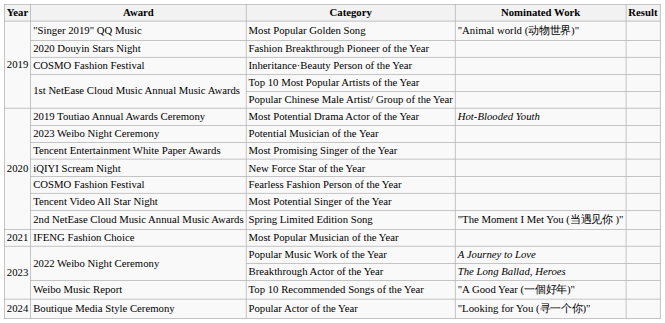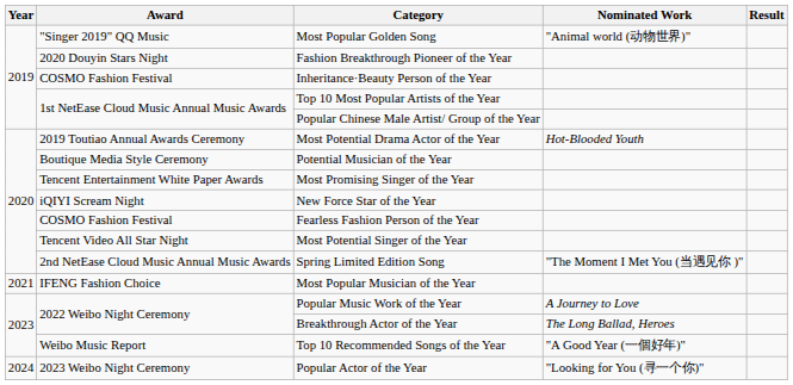 <table class="wikitable">
 <tr>
 <th>Year</th>
 <th>Award</th>
 <th>Category</th>
 <th>Nominated Work</th>
 <th>Result</th>
 </tr>
 <tr>
 <td rowspan="5">2019</td>
 <td>"Singer 2019" QQ Music</td>
 <td>Most Popular Golden Song</td>
 <td>"Animal world (动物世界)"</td>
 <td></td>
 </tr>
 <tr>
 <td>2020 Douyin Stars Night</td>
 <td>Fashion Breakthrough Pioneer of the Year</td>
 <td></td>
 <td></td>
 </tr>
 <tr>
 <td>COSMO Fashion Festival</td>
 <td>Inheritance·Beauty Person of the Year</td>
 <td></td>
 <td></td>
 </tr>
 <tr>
 <td rowspan="2">1st NetEase Cloud Music Annual Music Awards</td>
 <td>Top 10 Most Popular Artists of the Year</td>
 <td></td>
 <td></td>
 </tr>
 <tr>
 <td>Popular Chinese Male Artist/ Group of the Year</td>
 <td></td>
 <td></td>
 </tr>
 <tr>
 <td rowspan="7">2020</td>
 <td>2019 Toutiao Annual Awards Ceremony</td>
 <td>Most Potential Drama Actor of the Year</td>
 <td><em>Hot-Blooded Youth</em></td>
 <td></td>
 </tr>
 <tr>
-<td>2023 Weibo Night Ceremony</td>
+<td>Boutique Media Style Ceremony</td>
 <td>Potential Musician of the Year</td>
 <td></td>
 <td></td>
 </tr>
 <tr>
 <td>Tencent Entertainment White Paper Awards</td>
 <td>Most Promising Singer of the Year</td>
 <td></td>
 <td></td>
 </tr>
 <tr>
 <td>iQIYI Scream Night</td>
 <td>New Force Star of the Year</td>
 <td></td>
 <td></td>
 </tr>
 <tr>
 <td>COSMO Fashion Festival</td>
 <td>Fearless Fashion Person of the Year</td>
 <td></td>
 <td></td>
 </tr>
 <tr>
 <td>Tencent Video All Star Night</td>
 <td>Most Potential Singer of the Year</td>
 <td></td>
 <td></td>
 </tr>
 <tr>
 <td>2nd NetEase Cloud Music Annual Music Awards</td>
 <td>Spring Limited Edition Song</td>
 <td>"The Moment I Met You (当遇见你 )"</td>
 <td></td>
 </tr>
 <tr>
 <td>2021</td>
 <td>IFENG Fashion Choice</td>
 <td>Most Popular Musician of the Year</td>
 <td></td>
 <td></td>
 </tr>
 <tr>
 <td rowspan="3">2023</td>
 <td rowspan="2">2022 Weibo Night Ceremony</td>
 <td>Popular Music Work of the Year</td>
 <td><em>A Journey to Love</em></td>
 <td></td>
 </tr>
 <tr>
 <td>Breakthrough Actor of the Year</td>
 <td><em>The Long Ballad, Heroes</em></td>
 <td></td>
 </tr>
 <tr>
 <td>Weibo Music Report</td>
 <td>Top 10 Recommended Songs of the Year</td>
 <td>"A Good Year (一個好年)"</td>
 <td></td>
 </tr>
 <tr>
 <td>2024</td>
-<td>Boutique Media Style Ceremony</td>
+<td>2023 Weibo Night Ceremony</td>
 <td>Popular Actor of the Year</td>
 <td>"Looking for You (寻一个你)"</td>
 <td></td>
 </tr>
 </table>
